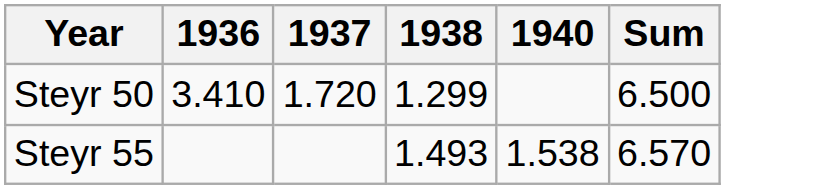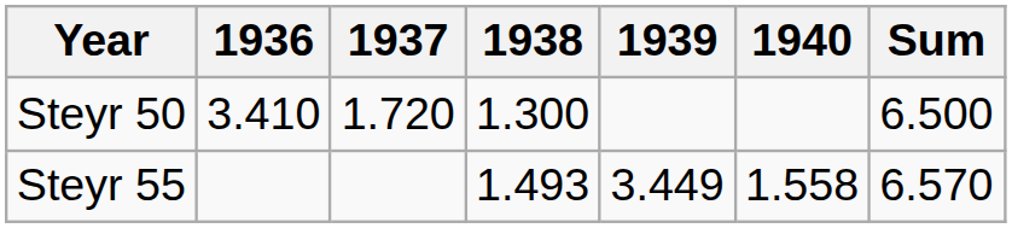 <table class="wikitable">
 <tr>
 <th>Year</th>
 <th>1936</th>
 <th>1937</th>
 <th>1938</th>
+<th>1939</th>
 <th>1940</th>
 <th>Sum</th>
 </tr>
 <tr>
 <td>Steyr 50</td>
 <td align="right">3.410</td>
 <td align="right">1.720</td>
-<td align="right">1.299</td>
+<td align="right">1.300</td>
+<td align="right"></td>
 <td align="right"></td>
 <td align="right">6.500</td>
 </tr>
 <tr>
 <td>Steyr 55</td>
 <td align="right"></td>
 <td align="right"></td>
 <td align="right">1.493</td>
-<td align="right">1.538</td>
+<td align="right">3.449</td>
+<td align="right">1.558</td>
 <td align="right">6.570</td>
 </tr>
 </table>
